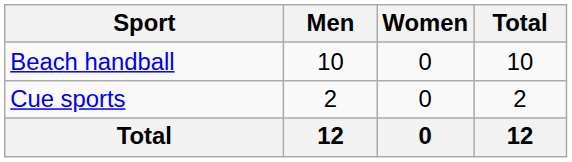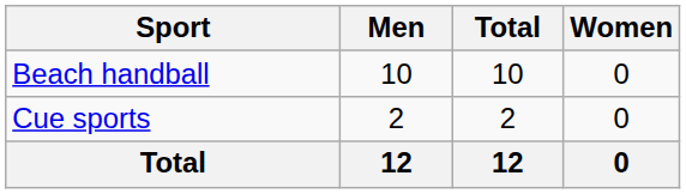 <table class="wikitable sortable" style="text-align:center;">
 <tr>
 <th width=180>Sport</th>
 <th width=55>Men</th>
+<th width=55>Total</th>
 <th width=55>Women</th>
-<th width=55>Total</th>
 </tr>
 <tr>
 <td align=left><a href='#'>Beach handball</a></td>
 <td>10</td>
+<td>10</td>
 <td>0</td>
-<td>10</td>
 </tr>
 <tr>
 <td align=left><a href='#'>Cue sports</a></td>
 <td>2</td>
+<td>2</td>
 <td>0</td>
-<td>2</td>
 </tr>
 <tr>
 <th>Total</th>
 <th>12</th>
+<th>12</th>
 <th>0</th>
-<th>12</th>
 </tr>
 </table>
